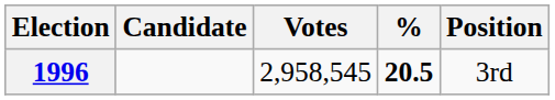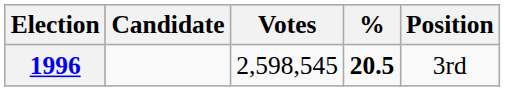 <table class=wikitable style=text-align:center>
 <tr>
 <th>Election</th>
 <th>Candidate</th>
 <th>Votes</th>
 <th>%</th>
 <th>Position</th>
 </tr>
 <tr>
 <th><a href='#'>1996</a></th>
 <td></td>
-<td>2,958,545</td>
+<td>2,598,545</td>
 <td><strong>20.5</strong></td>
 <td>3rd</td>
 </tr>
 </table>
